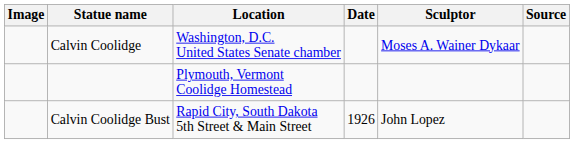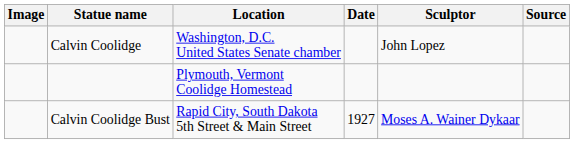 <table class="wikitable sortable">
 <tr>
 <th scope="col" class="unsortable">Image</th>
 <th scope="col">Statue name</th>
 <th scope="col">Location</th>
 <th scope="col">Date</th>
 <th scope="col">Sculptor</th>
 <th scope="col" class="unsortable">Source</th>
 </tr>
 <tr>
 <td></td>
 <td>Calvin Coolidge</td>
 <td><a href='#'>Washington, D.C.</a><br><a href='#'>United States Senate chamber</a></td>
 <td></td>
-<td><a href='#'>Moses A. Wainer Dykaar</a></td>
+<td>John Lopez</td>
 <td></td>
 </tr>
 <tr>
 <td></td>
 <td></td>
 <td><a href='#'>Plymouth, Vermont</a><br><a href='#'>Coolidge Homestead</a></td>
 <td></td>
 <td></td>
 <td></td>
 </tr>
 <tr>
 <td></td>
 <td>Calvin Coolidge Bust</td>
 <td><a href='#'>Rapid City, South Dakota</a><br>5th Street & Main Street</td>
-<td>1926</td>
-<td>John Lopez</td>
+<td>1927</td>
+<td><a href='#'>Moses A. Wainer Dykaar</a></td>
 <td></td>
 </tr>
 </table>
